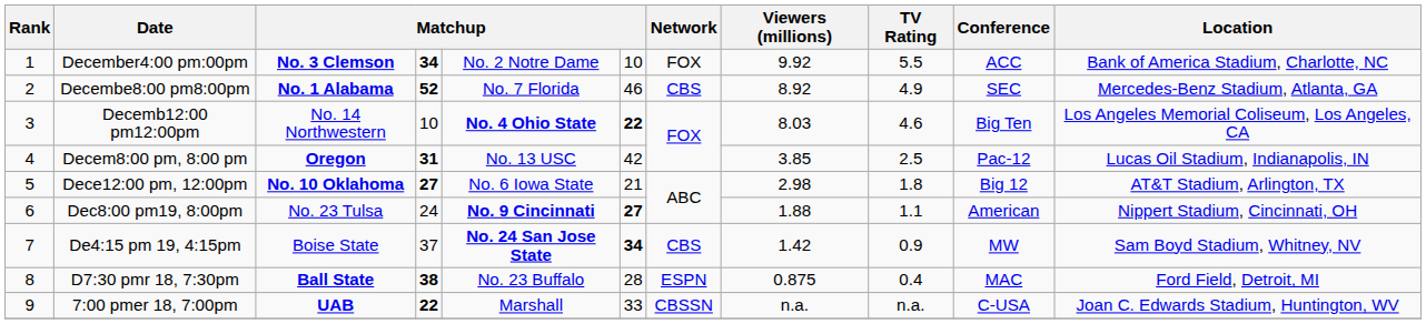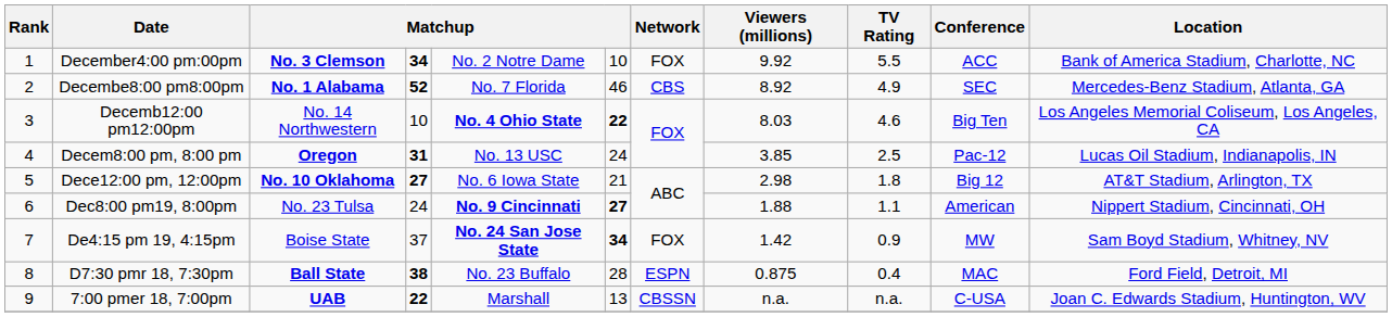 <table class="wikitable" style="font-size: 93%; text-align:center">
 <tr>
 <th>Rank</th>
 <th>Date</th>
 <th colspan=4>Matchup</th>
 <th>Network</th>
 <th>Viewers (millions)</th>
 <th>TV Rating</th>
 <th>Conference</th>
 <th>Location</th>
 </tr>
 <tr>
 <td>1</td>
 <td>December4:00 pm:00pm</td>
 <td><strong><a href='#'>No. 3 Clemson</a></strong></td>
 <td><strong>34</strong></td>
 <td><a href='#'>No. 2 Notre Dame</a></td>
 <td>10</td>
 <td>FOX</td>
 <td>9.92</td>
 <td>5.5</td>
 <td><a href='#'>ACC</a></td>
 <td><a href='#'>Bank of America Stadium</a>, <a href='#'>Charlotte, NC</a></td>
 </tr>
 <tr>
 <td>2</td>
 <td>Decembe8:00 pm8:00pm</td>
 <td><strong><a href='#'>No. 1 Alabama</a></strong></td>
 <td><strong>52</strong></td>
 <td><a href='#'>No. 7 Florida</a></td>
 <td>46</td>
 <td><a href='#'>CBS</a></td>
 <td>8.92</td>
 <td>4.9</td>
 <td><a href='#'>SEC</a></td>
 <td><a href='#'>Mercedes-Benz Stadium</a>, <a href='#'>Atlanta, GA</a></td>
 </tr>
 <tr>
 <td>3</td>
 <td>Decemb12:00 pm12:00pm</td>
 <td><a href='#'>No. 14 Northwestern</a></td>
 <td>10</td>
 <td><strong><a href='#'>No. 4 Ohio State</a></strong></td>
 <td><strong>22</strong></td>
 <td rowspan="2"><a href='#'>FOX</a></td>
 <td>8.03</td>
 <td>4.6</td>
 <td><a href='#'>Big Ten</a></td>
 <td><a href='#'>Los Angeles Memorial Coliseum</a>, <a href='#'>Los Angeles, CA</a></td>
 </tr>
 <tr>
 <td>4</td>
 <td>Decem8:00 pm, 8:00 pm</td>
 <td><strong><a href='#'>Oregon</a></strong></td>
 <td><strong>31</strong></td>
 <td><a href='#'>No. 13 USC</a></td>
-<td>42</td>
+<td>24</td>
 <td>3.85</td>
 <td>2.5</td>
 <td><a href='#'>Pac-12</a></td>
 <td><a href='#'>Lucas Oil Stadium</a>, <a href='#'>Indianapolis, IN</a></td>
 </tr>
 <tr>
 <td>5</td>
 <td>Dece12:00 pm, 12:00pm</td>
 <td><strong><a href='#'>No. 10 Oklahoma</a></strong></td>
 <td><strong>27</strong></td>
 <td><a href='#'>No. 6 Iowa State</a></td>
 <td>21</td>
 <td rowspan="2">ABC</td>
 <td>2.98</td>
 <td>1.8</td>
 <td><a href='#'>Big 12</a></td>
 <td><a href='#'>AT&T Stadium</a>, <a href='#'>Arlington, TX</a></td>
 </tr>
 <tr>
 <td>6</td>
 <td>Dec8:00 pm19, 8:00pm</td>
 <td><a href='#'>No. 23 Tulsa</a></td>
 <td>24</td>
 <td><strong><a href='#'>No. 9 Cincinnati</a></strong></td>
 <td><strong>27</strong></td>
 <td>1.88</td>
 <td>1.1</td>
 <td><a href='#'>American</a></td>
 <td><a href='#'>Nippert Stadium</a>, <a href='#'>Cincinnati, OH</a></td>
 </tr>
 <tr>
 <td>7</td>
 <td>De4:15 pm 19, 4:15pm</td>
 <td><a href='#'>Boise State</a></td>
 <td>37</td>
 <td><strong><a href='#'>No. 24 San Jose State</a></strong></td>
 <td><strong>34</strong></td>
-<td><a href='#'>CBS</a></td>
+<td>FOX</td>
 <td>1.42</td>
 <td>0.9</td>
 <td><a href='#'>MW</a></td>
 <td><a href='#'>Sam Boyd Stadium</a>, <a href='#'>Whitney, NV</a></td>
 </tr>
 <tr>
 <td>8</td>
 <td>D7:30 pmr 18, 7:30pm</td>
 <td><strong><a href='#'>Ball State</a></strong></td>
 <td><strong>38</strong></td>
 <td><a href='#'>No. 23 Buffalo</a></td>
 <td>28</td>
 <td><a href='#'>ESPN</a></td>
 <td>0.875</td>
 <td>0.4</td>
 <td><a href='#'>MAC</a></td>
 <td><a href='#'>Ford Field</a>, <a href='#'>Detroit, MI</a></td>
 </tr>
 <tr>
 <td>9</td>
 <td>7:00 pmer 18, 7:00pm</td>
 <td><strong><a href='#'>UAB</a></strong></td>
 <td><strong>22</strong></td>
 <td><a href='#'>Marshall</a></td>
-<td>33</td>
+<td>13</td>
 <td><a href='#'>CBSSN</a></td>
 <td>n.a.</td>
 <td>n.a.</td>
 <td><a href='#'>C-USA</a></td>
 <td><a href='#'>Joan C. Edwards Stadium</a>, <a href='#'>Huntington, WV</a></td>
 </tr>
 <tr>
 </tr>
 </table>
